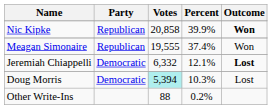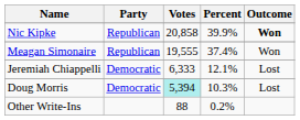 <table class=wikitable style="text-align:center">
 <tr>
 <th>Name</th>
 <th>Party</th>
 <th>Votes</th>
 <th>Percent</th>
 <th>Outcome</th>
 </tr>
 <tr>
 </tr>
 <tr>
 <td align=left><a href='#'>Nic Kipke</a></td>
 <td><a href='#'>Republican</a></td>
 <td>20,858</td>
 <td>39.9%</td>
 <td><strong>Won</strong></td>
 </tr>
 <tr>
 </tr>
 <tr>
 <td align=left><a href='#'>Meagan Simonaire</a></td>
 <td><a href='#'>Republican</a></td>
 <td>19,555</td>
 <td>37.4%</td>
 <td>Won</td>
 </tr>
 <tr>
 </tr>
 <tr>
 <td align=left>Jeremiah Chiappelli</td>
 <td><a href='#'>Democratic</a></td>
-<td>6,332</td>
+<td>6,333</td>
 <td>12.1%</td>
-<td><strong>Lost</strong></td>
+<td>Lost</td>
 </tr>
 <tr>
 </tr>
 <tr>
 <td align=left>Doug Morris</td>
 <td><a href='#'>Democratic</a></td>
 <td style="background: paleturquoise;">5,394</td>
 <td>10.3%</td>
 <td>Lost</td>
 </tr>
 <tr>
 <td align=left>Other Write-Ins</td>
 <td></td>
 <td>88</td>
 <td>0.2%</td>
 <td></td>
 </tr>
 </table>
